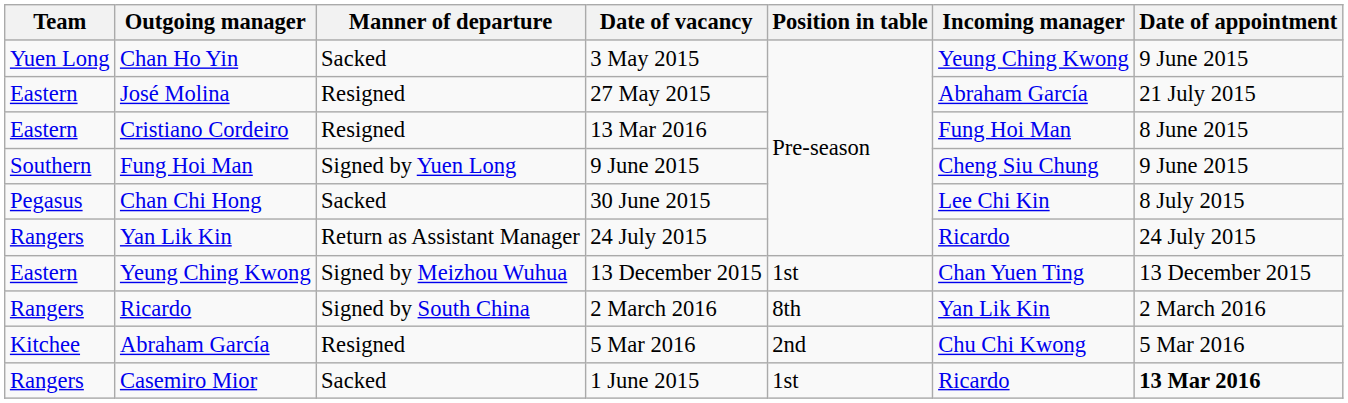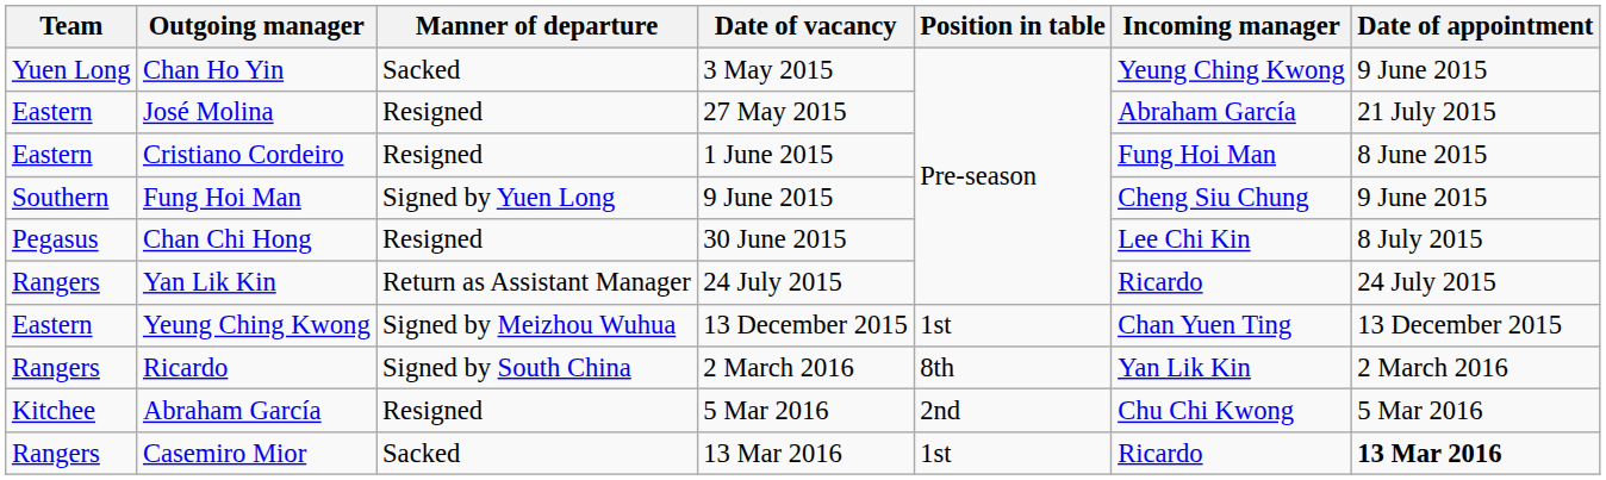 <table class="wikitable">
 <tr>
 <th>Team</th>
 <th>Outgoing manager</th>
 <th>Manner of departure</th>
 <th>Date of vacancy</th>
 <th>Position in table</th>
 <th>Incoming manager</th>
 <th>Date of appointment</th>
 </tr>
 <tr>
 <td><a href='#'>Yuen Long</a></td>
 <td><a href='#'>Chan Ho Yin</a></td>
 <td>Sacked</td>
 <td>3 May 2015</td>
 <td rowspan=6>Pre-season</td>
 <td><a href='#'>Yeung Ching Kwong</a></td>
 <td>9 June 2015</td>
 </tr>
 <tr>
 <td><a href='#'>Eastern</a></td>
 <td> <a href='#'>José Molina</a></td>
 <td>Resigned</td>
 <td>27 May 2015</td>
 <td> <a href='#'>Abraham García</a></td>
 <td>21 July 2015</td>
 </tr>
 <tr>
 <td><a href='#'>Eastern</a></td>
 <td><a href='#'>Cristiano Cordeiro</a></td>
 <td>Resigned</td>
-<td>13 Mar 2016</td>
+<td>1 June 2015</td>
 <td><a href='#'>Fung Hoi Man</a></td>
 <td>8 June 2015</td>
 </tr>
 <tr>
 <td><a href='#'>Southern</a></td>
 <td><a href='#'>Fung Hoi Man</a></td>
 <td>Signed by <a href='#'>Yuen Long</a></td>
 <td>9 June 2015</td>
 <td><a href='#'>Cheng Siu Chung</a></td>
 <td>9 June 2015</td>
 </tr>
 <tr>
 <td><a href='#'>Pegasus</a></td>
 <td><a href='#'>Chan Chi Hong</a></td>
-<td>Sacked</td>
+<td>Resigned</td>
 <td>30 June 2015</td>
 <td><a href='#'>Lee Chi Kin</a></td>
 <td>8 July 2015</td>
 </tr>
 <tr>
 <td><a href='#'>Rangers</a></td>
 <td><a href='#'>Yan Lik Kin</a></td>
 <td>Return as Assistant Manager</td>
 <td>24 July 2015</td>
 <td> <a href='#'>Ricardo</a></td>
 <td>24 July 2015</td>
 </tr>
 <tr>
 <td><a href='#'>Eastern</a></td>
 <td><a href='#'>Yeung Ching Kwong</a></td>
 <td>Signed by <a href='#'>Meizhou Wuhua</a></td>
 <td>13 December 2015</td>
 <td>1st</td>
 <td><a href='#'>Chan Yuen Ting</a></td>
 <td>13 December 2015</td>
 </tr>
 <tr>
 <td><a href='#'>Rangers</a></td>
 <td> <a href='#'>Ricardo</a></td>
 <td>Signed by <a href='#'>South China</a></td>
 <td>2 March 2016</td>
 <td>8th</td>
 <td><a href='#'>Yan Lik Kin</a></td>
 <td>2 March 2016</td>
 </tr>
 <tr>
 <td><a href='#'>Kitchee</a></td>
 <td> <a href='#'>Abraham García</a></td>
 <td>Resigned</td>
 <td>5 Mar 2016</td>
 <td>2nd</td>
 <td><a href='#'>Chu Chi Kwong</a></td>
 <td>5 Mar 2016</td>
 </tr>
 <tr>
 <td><a href='#'>Rangers</a></td>
 <td> <a href='#'>Casemiro Mior</a></td>
 <td>Sacked</td>
-<td>1 June 2015</td>
+<td>13 Mar 2016</td>
 <td>1st</td>
 <td> <a href='#'>Ricardo</a></td>
 <td><strong>13 Mar 2016</strong></td>
 </tr>
 </table>
